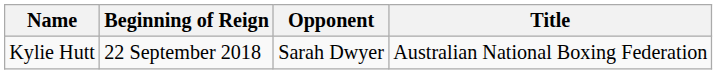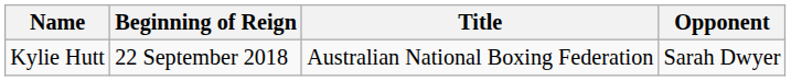 <table class="wikitable">
 <tr>
 <th>Name</th>
 <th>Beginning of Reign</th>
+<th>Title</th>
 <th>Opponent</th>
-<th>Title</th>
 </tr>
 <tr>
 <td>Kylie Hutt</td>
 <td>22 September 2018</td>
+<td>Australian National Boxing Federation</td>
 <td>Sarah Dwyer</td>
-<td>Australian National Boxing Federation</td>
 </tr>
 </table>
